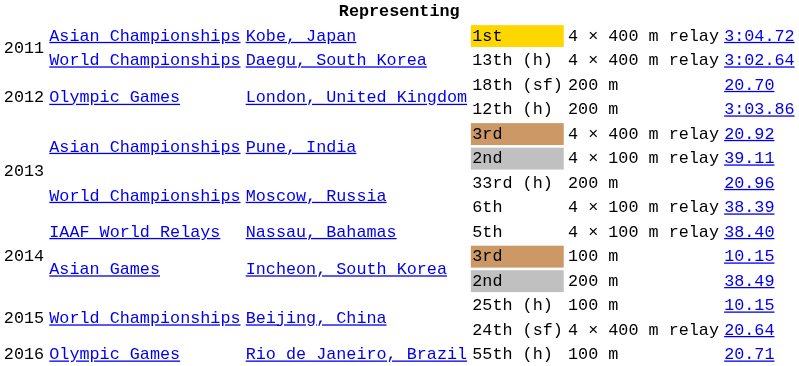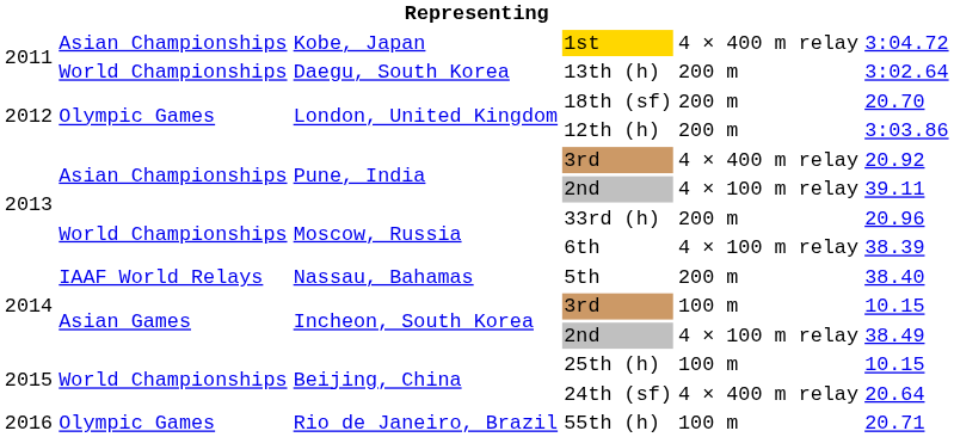 <table>
 <tr>
 <th colspan="6">Representing </th>
 </tr>
 <tr>
 <td rowspan=2>2011</td>
 <td><a href='#'>Asian Championships</a></td>
 <td><a href='#'>Kobe, Japan</a></td>
 <td bgcolor=gold>1st</td>
 <td>4 × 400 m relay</td>
 <td><a href='#'>3:04.72</a></td>
 </tr>
 <tr>
 <td><a href='#'>World Championships</a></td>
 <td><a href='#'>Daegu, South Korea</a></td>
 <td>13th (h)</td>
-<td>4 × 400 m relay</td>
+<td>200 m</td>
 <td><a href='#'>3:02.64</a></td>
 </tr>
 <tr>
 <td rowspan=2>2012</td>
 <td rowspan=2><a href='#'>Olympic Games</a></td>
 <td rowspan=2><a href='#'>London, United Kingdom</a></td>
 <td>18th (sf)</td>
 <td>200 m</td>
 <td><a href='#'>20.70</a></td>
 </tr>
 <tr>
 <td>12th (h)</td>
 <td>200 m</td>
 <td><a href='#'>3:03.86</a></td>
 </tr>
 <tr>
 <td rowspan=4>2013</td>
 <td rowspan=2><a href='#'>Asian Championships</a></td>
 <td rowspan=2><a href='#'>Pune, India</a></td>
 <td bgcolor=cc9966>3rd</td>
 <td>4 × 400 m relay</td>
 <td><a href='#'>20.92</a></td>
 </tr>
 <tr>
 <td bgcolor=silver>2nd</td>
 <td>4 × 100 m relay</td>
 <td><a href='#'>39.11</a></td>
 </tr>
 <tr>
 <td rowspan=2><a href='#'>World Championships</a></td>
 <td rowspan=2><a href='#'>Moscow, Russia</a></td>
 <td>33rd (h)</td>
 <td>200 m</td>
 <td><a href='#'>20.96</a></td>
 </tr>
 <tr>
 <td>6th</td>
 <td>4 × 100 m relay</td>
 <td><a href='#'>38.39</a></td>
 </tr>
 <tr>
 <td rowspan=3>2014</td>
 <td><a href='#'>IAAF World Relays</a></td>
 <td><a href='#'>Nassau, Bahamas</a></td>
 <td>5th</td>
-<td>4 × 100 m relay</td>
+<td>200 m</td>
 <td><a href='#'>38.40</a></td>
 </tr>
 <tr>
 <td rowspan=2><a href='#'>Asian Games</a></td>
 <td rowspan=2><a href='#'>Incheon, South Korea</a></td>
 <td bgcolor=cc9966>3rd</td>
 <td>100 m</td>
 <td><a href='#'>10.15</a></td>
 </tr>
 <tr>
 <td bgcolor=silver>2nd</td>
-<td>200 m</td>
+<td>4 × 100 m relay</td>
 <td><a href='#'>38.49</a></td>
 </tr>
 <tr>
 <td rowspan=2>2015</td>
 <td rowspan=2><a href='#'>World Championships</a></td>
 <td rowspan=2><a href='#'>Beijing, China</a></td>
 <td>25th (h)</td>
 <td>100 m</td>
 <td><a href='#'>10.15</a></td>
 </tr>
 <tr>
 <td>24th (sf)</td>
 <td>4 × 400 m relay</td>
 <td><a href='#'>20.64</a></td>
 </tr>
 <tr>
 <td>2016</td>
 <td><a href='#'>Olympic Games</a></td>
 <td><a href='#'>Rio de Janeiro, Brazil</a></td>
 <td>55th (h)</td>
 <td>100 m</td>
 <td><a href='#'>20.71</a></td>
 </tr>
 </table>
